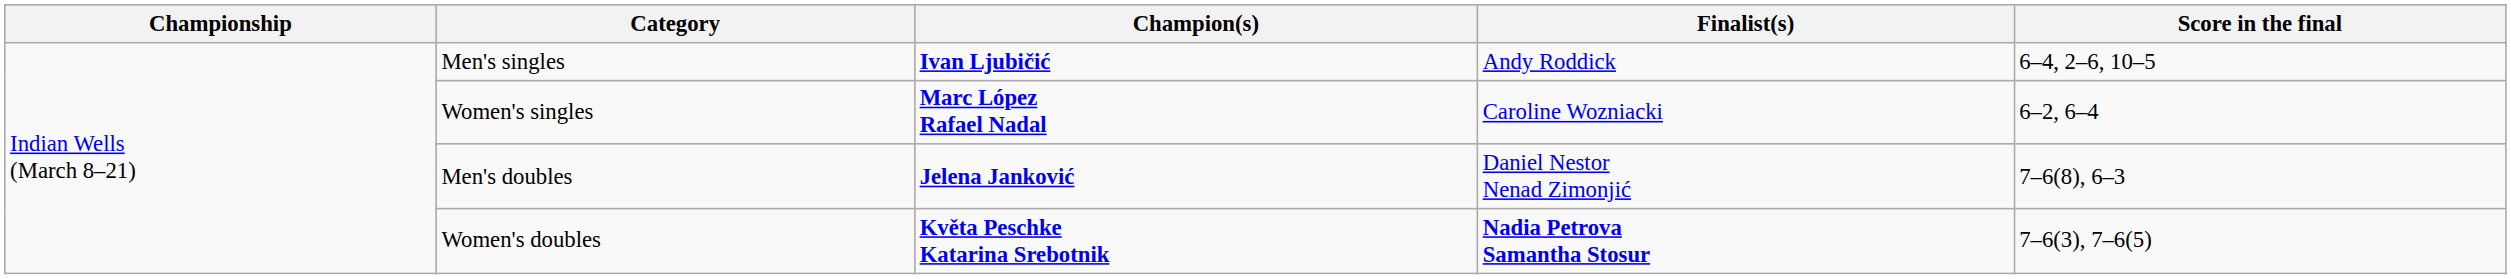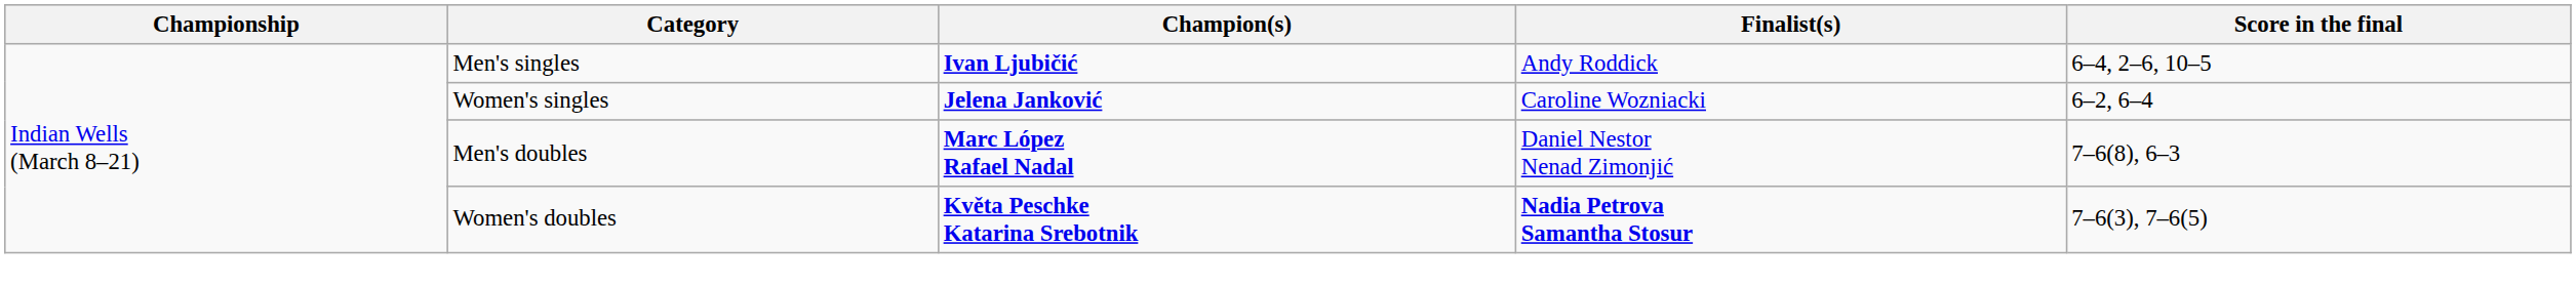 <table class="wikitable" style="font-size:90%;" width=100%>
 <tr>
 <th>Championship</th>
 <th>Category</th>
 <th>Champion(s)</th>
 <th>Finalist(s)</th>
 <th>Score in the final</th>
 </tr>
 <tr>
 <td rowspan="4"><a href='#'>Indian Wells</a><br>(March 8–21)</td>
 <td>Men's singles</td>
 <td> <strong><a href='#'>Ivan Ljubičić</a></strong></td>
 <td> <a href='#'>Andy Roddick</a></td>
 <td>6–4, 2–6, 10–5</td>
 </tr>
 <tr>
 <td>Women's singles</td>
-<td> <strong><a href='#'>Marc López</a></strong> <br> <strong><a href='#'>Rafael Nadal</a></strong></td>
+<td> <strong><a href='#'>Jelena Janković</a></strong></td>
 <td> <a href='#'>Caroline Wozniacki</a></td>
 <td>6–2, 6–4</td>
 </tr>
 <tr>
 <td>Men's doubles</td>
-<td> <strong><a href='#'>Jelena Janković</a></strong></td>
+<td> <strong><a href='#'>Marc López</a></strong> <br> <strong><a href='#'>Rafael Nadal</a></strong></td>
 <td> <a href='#'>Daniel Nestor</a> <br> <a href='#'>Nenad Zimonjić</a></td>
 <td>7–6(8), 6–3</td>
 </tr>
 <tr>
 <td>Women's doubles</td>
 <td> <strong><a href='#'>Květa Peschke</a></strong> <br> <strong><a href='#'>Katarina Srebotnik</a></strong></td>
 <td><strong> <a href='#'>Nadia Petrova</a> <br> <a href='#'>Samantha Stosur</a></strong></td>
 <td>7–6(3), 7–6(5)</td>
 </tr>
 </table>
